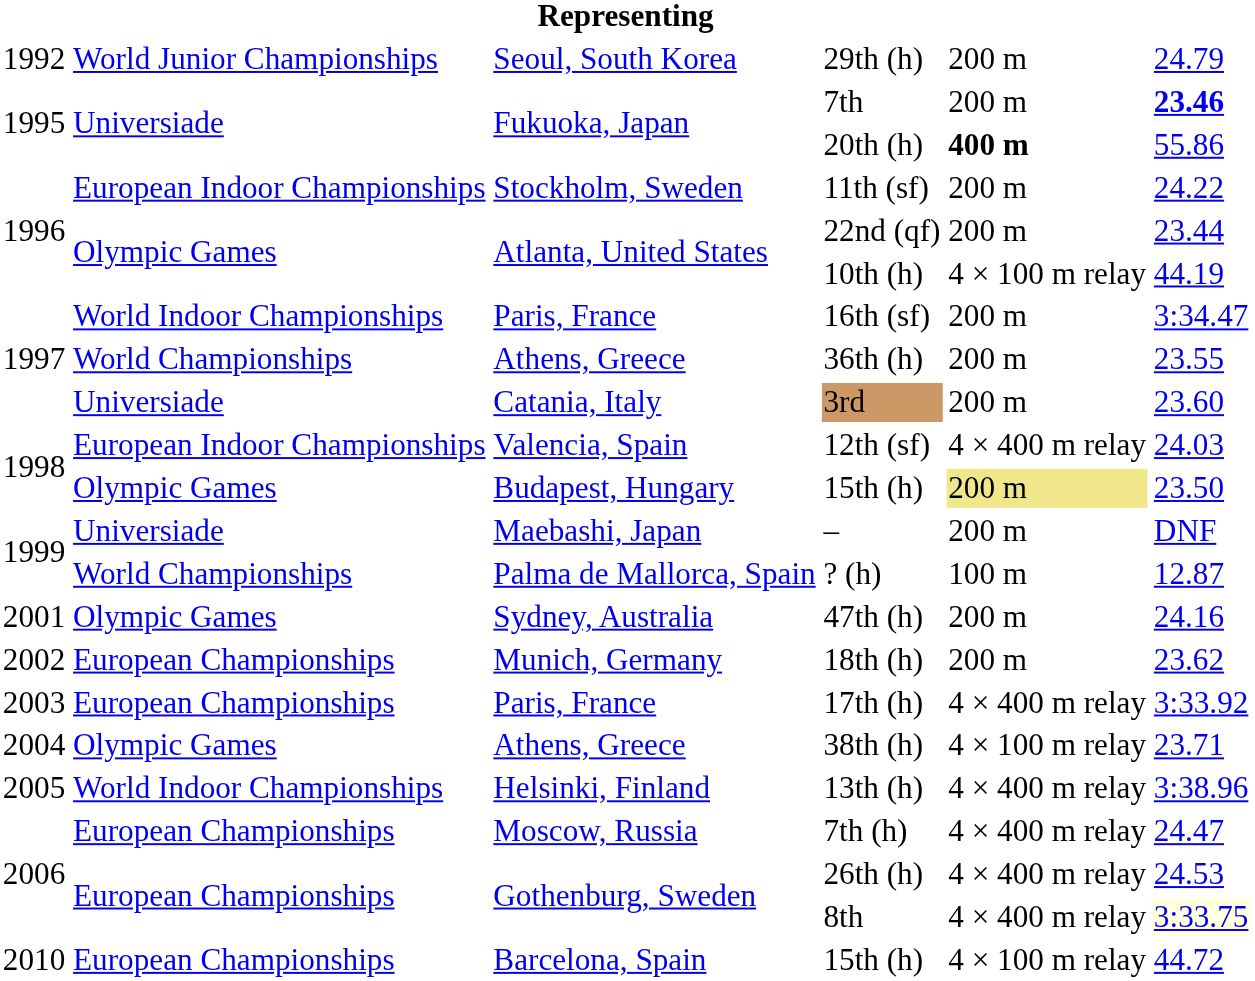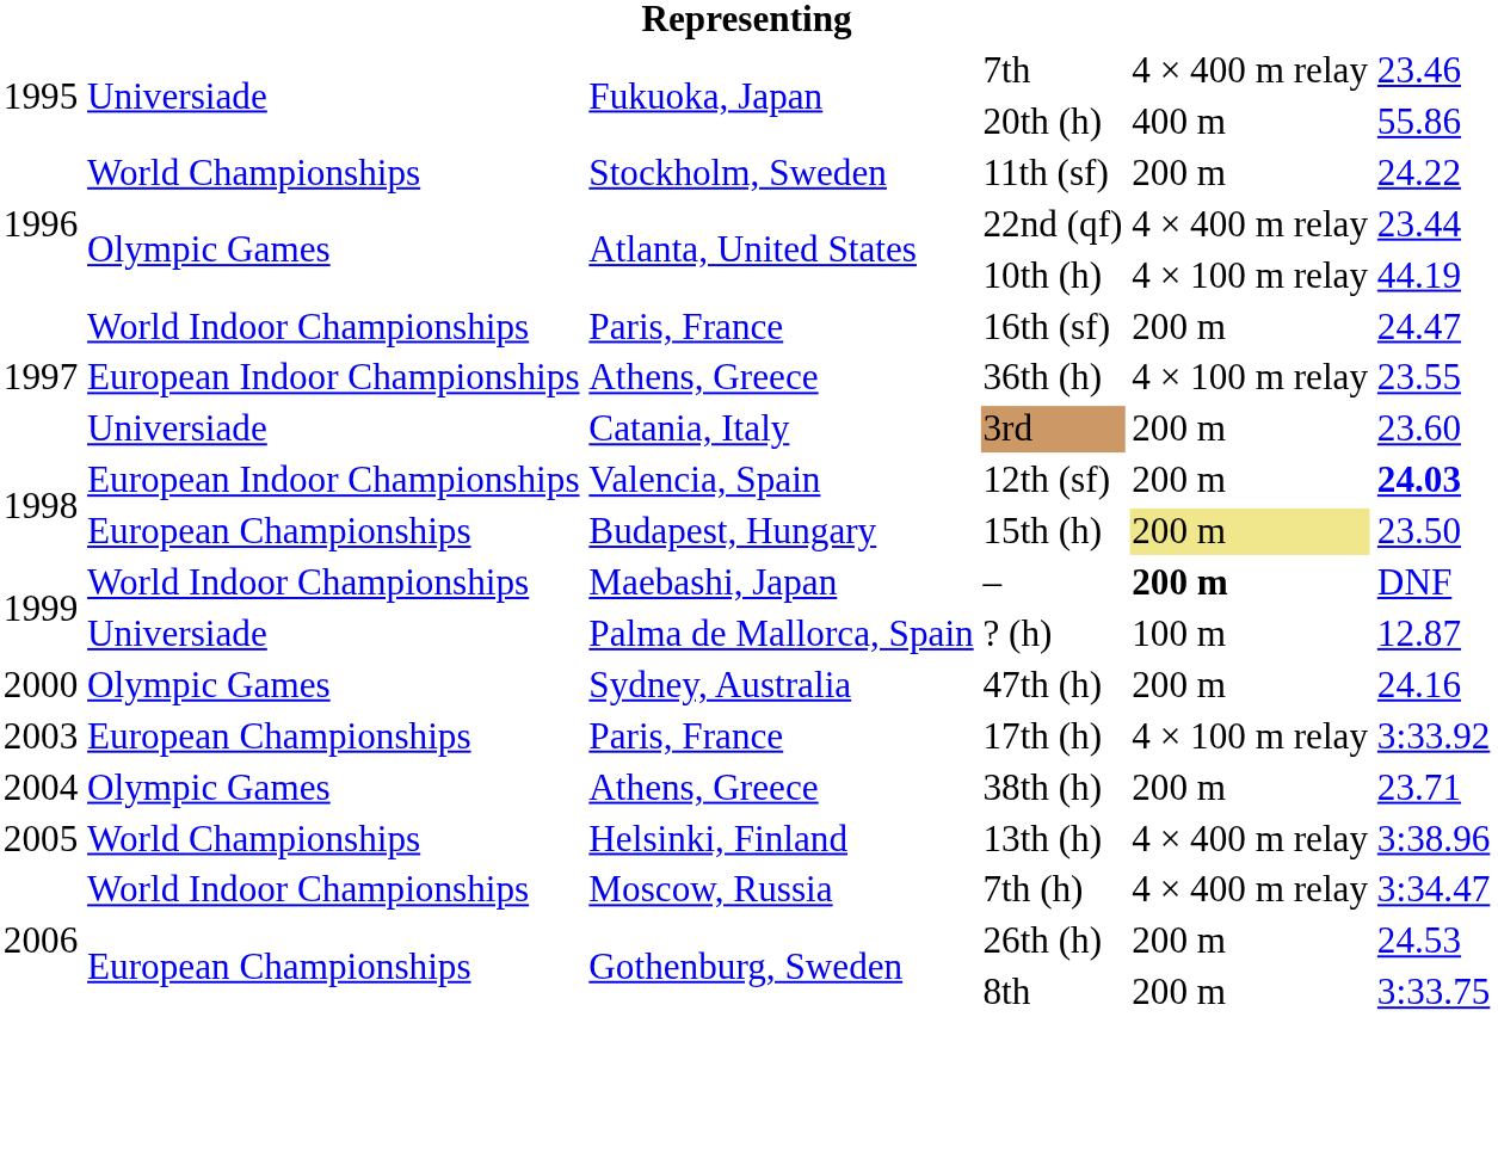 <table>
 <tr>
 <th colspan="6">Representing </th>
-</tr>
-<tr>
-<td>1992</td>
-<td><a href='#'>World Junior Championships</a></td>
-<td><a href='#'>Seoul, South Korea</a></td>
-<td>29th (h)</td>
-<td>200 m</td>
-<td><a href='#'>24.79</a></td>
 </tr>
 <tr>
 <td rowspan=2>1995</td>
 <td rowspan=2><a href='#'>Universiade</a></td>
 <td rowspan=2><a href='#'>Fukuoka, Japan</a></td>
 <td>7th</td>
-<td>200 m</td>
-<td><strong><a href='#'>23.46</a></strong></td>
+<td>4 × 400 m relay</td>
+<td><a href='#'>23.46</a></td>
 </tr>
 <tr>
 <td>20th (h)</td>
-<td><strong>400 m</strong></td>
+<td>400 m</td>
 <td><a href='#'>55.86</a></td>
 </tr>
 <tr>
 <td rowspan=3>1996</td>
-<td><a href='#'>European Indoor Championships</a></td>
+<td><a href='#'>World Championships</a></td>
 <td><a href='#'>Stockholm, Sweden</a></td>
 <td>11th (sf)</td>
 <td>200 m</td>
 <td><a href='#'>24.22</a></td>
 </tr>
 <tr>
 <td rowspan=2><a href='#'>Olympic Games</a></td>
 <td rowspan=2><a href='#'>Atlanta, United States</a></td>
 <td>22nd (qf)</td>
-<td>200 m</td>
+<td>4 × 400 m relay</td>
 <td><a href='#'>23.44</a></td>
 </tr>
 <tr>
 <td>10th (h)</td>
 <td>4 × 100 m relay</td>
 <td><a href='#'>44.19</a></td>
 </tr>
 <tr>
 <td rowspan=3>1997</td>
 <td><a href='#'>World Indoor Championships</a></td>
 <td><a href='#'>Paris, France</a></td>
 <td>16th (sf)</td>
 <td>200 m</td>
-<td><a href='#'>3:34.47</a></td>
+<td><a href='#'>24.47</a></td>
 </tr>
 <tr>
-<td><a href='#'>World Championships</a></td>
+<td><a href='#'>European Indoor Championships</a></td>
 <td><a href='#'>Athens, Greece</a></td>
 <td>36th (h)</td>
-<td>200 m</td>
+<td>4 × 100 m relay</td>
 <td><a href='#'>23.55</a></td>
 </tr>
 <tr>
 <td><a href='#'>Universiade</a></td>
 <td><a href='#'>Catania, Italy</a></td>
 <td bgcolor=cc9966>3rd</td>
 <td>200 m</td>
 <td><a href='#'>23.60</a></td>
 </tr>
 <tr>
 <td rowspan=2>1998</td>
 <td><a href='#'>European Indoor Championships</a></td>
 <td><a href='#'>Valencia, Spain</a></td>
 <td>12th (sf)</td>
-<td>4 × 400 m relay</td>
-<td><a href='#'>24.03</a></td>
+<td>200 m</td>
+<td><strong><a href='#'>24.03</a></strong></td>
 </tr>
 <tr>
-<td><a href='#'>Olympic Games</a></td>
+<td><a href='#'>European Championships</a></td>
 <td><a href='#'>Budapest, Hungary</a></td>
 <td>15th (h)</td>
 <td style="background: khaki;">200 m</td>
 <td><a href='#'>23.50</a></td>
 </tr>
 <tr>
 <td rowspan=2>1999</td>
-<td><a href='#'>Universiade</a></td>
+<td><a href='#'>World Indoor Championships</a></td>
 <td><a href='#'>Maebashi, Japan</a></td>
 <td>–</td>
-<td>200 m</td>
+<td><strong>200 m</strong></td>
 <td><a href='#'>DNF</a></td>
 </tr>
 <tr>
-<td><a href='#'>World Championships</a></td>
+<td><a href='#'>Universiade</a></td>
 <td><a href='#'>Palma de Mallorca, Spain</a></td>
 <td>? (h)</td>
 <td>100 m</td>
 <td><a href='#'>12.87</a></td>
 </tr>
 <tr>
-<td>2001</td>
+<td>2000</td>
 <td><a href='#'>Olympic Games</a></td>
 <td><a href='#'>Sydney, Australia</a></td>
 <td>47th (h)</td>
 <td>200 m</td>
 <td><a href='#'>24.16</a></td>
 </tr>
 <tr>
-<td>2002</td>
-<td><a href='#'>European Championships</a></td>
-<td><a href='#'>Munich, Germany</a></td>
-<td>18th (h)</td>
-<td>200 m</td>
-<td><a href='#'>23.62</a></td>
-</tr>
-<tr>
 <td>2003</td>
 <td><a href='#'>European Championships</a></td>
 <td><a href='#'>Paris, France</a></td>
 <td>17th (h)</td>
-<td>4 × 400 m relay</td>
+<td>4 × 100 m relay</td>
 <td><a href='#'>3:33.92</a></td>
 </tr>
 <tr>
 <td>2004</td>
 <td><a href='#'>Olympic Games</a></td>
 <td><a href='#'>Athens, Greece</a></td>
 <td>38th (h)</td>
-<td>4 × 100 m relay</td>
+<td>200 m</td>
 <td><a href='#'>23.71</a></td>
 </tr>
 <tr>
 <td>2005</td>
-<td><a href='#'>World Indoor Championships</a></td>
+<td><a href='#'>World Championships</a></td>
 <td><a href='#'>Helsinki, Finland</a></td>
 <td>13th (h)</td>
 <td>4 × 400 m relay</td>
 <td><a href='#'>3:38.96</a></td>
 </tr>
 <tr>
 <td rowspan=3>2006</td>
-<td><a href='#'>European Championships</a></td>
+<td><a href='#'>World Indoor Championships</a></td>
 <td><a href='#'>Moscow, Russia</a></td>
 <td>7th (h)</td>
 <td>4 × 400 m relay</td>
-<td><a href='#'>24.47</a></td>
+<td><a href='#'>3:34.47</a></td>
 </tr>
 <tr>
 <td rowspan=2><a href='#'>European Championships</a></td>
 <td rowspan=2><a href='#'>Gothenburg, Sweden</a></td>
 <td>26th (h)</td>
-<td>4 × 400 m relay</td>
+<td>200 m</td>
 <td><a href='#'>24.53</a></td>
 </tr>
 <tr>
 <td>8th</td>
-<td>4 × 400 m relay</td>
-<td style="background: lightyellow;"><a href='#'>3:33.75</a></td>
-</tr>
-<tr>
-<td>2010</td>
-<td><a href='#'>European Championships</a></td>
-<td><a href='#'>Barcelona, Spain</a></td>
-<td>15th (h)</td>
-<td>4 × 100 m relay</td>
-<td><a href='#'>44.72</a></td>
+<td>200 m</td>
+<td><a href='#'>3:33.75</a></td>
 </tr>
 </table>
